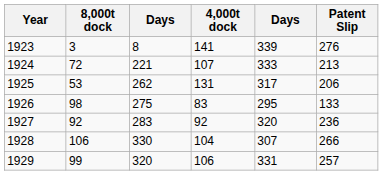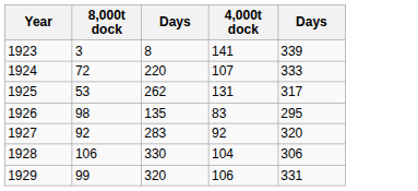 <table class="wikitable floatright">
 <tr>
 <th width="75">Year</th>
 <th width="77">8,000t dock</th>
 <th width="75">Days</th>
 <th width="77">4,000t dock</th>
 <th width="75">Days</th>
-<th width="75">Patent Slip</th>
 </tr>
 <tr>
 <td>1923</td>
 <td>3</td>
 <td>8</td>
 <td>141</td>
 <td>339</td>
-<td>276</td>
 </tr>
 <tr>
 <td>1924</td>
 <td>72</td>
-<td>221</td>
+<td>220</td>
 <td>107</td>
 <td>333</td>
-<td>213</td>
 </tr>
 <tr>
 <td>1925</td>
 <td>53</td>
 <td>262</td>
 <td>131</td>
 <td>317</td>
-<td>206</td>
 </tr>
 <tr>
 <td>1926</td>
 <td>98</td>
-<td>275</td>
+<td>135</td>
 <td>83</td>
 <td>295</td>
-<td>133</td>
 </tr>
 <tr>
 <td>1927</td>
 <td>92</td>
 <td>283</td>
 <td>92</td>
 <td>320</td>
-<td>236</td>
 </tr>
 <tr>
 <td>1928</td>
 <td>106</td>
 <td>330</td>
 <td>104</td>
-<td>307</td>
-<td>266</td>
+<td>306</td>
 </tr>
 <tr>
 <td>1929</td>
 <td>99</td>
 <td>320</td>
 <td>106</td>
 <td>331</td>
-<td>257</td>
 </tr>
 </table>
